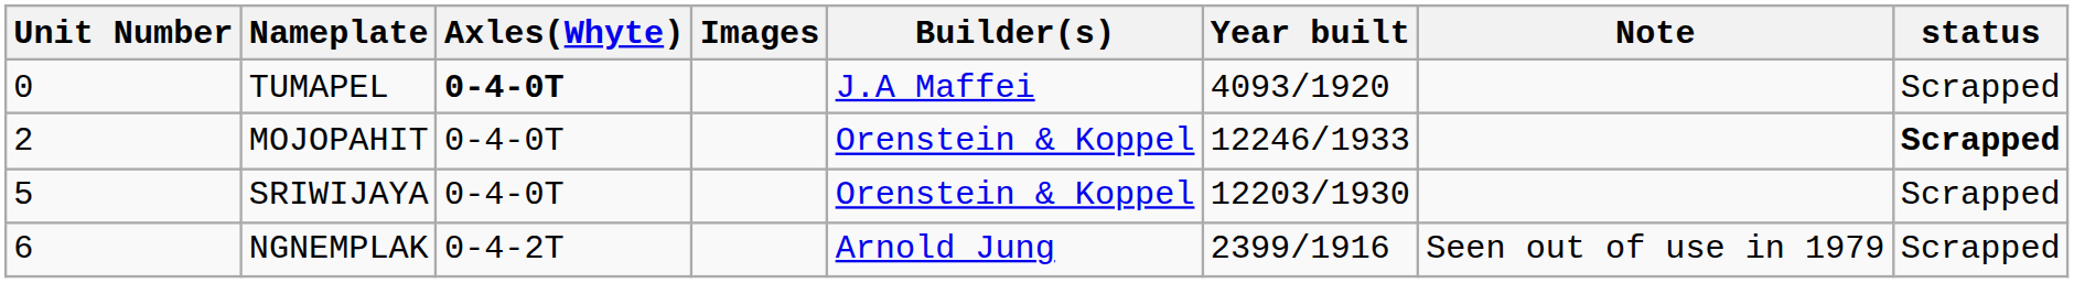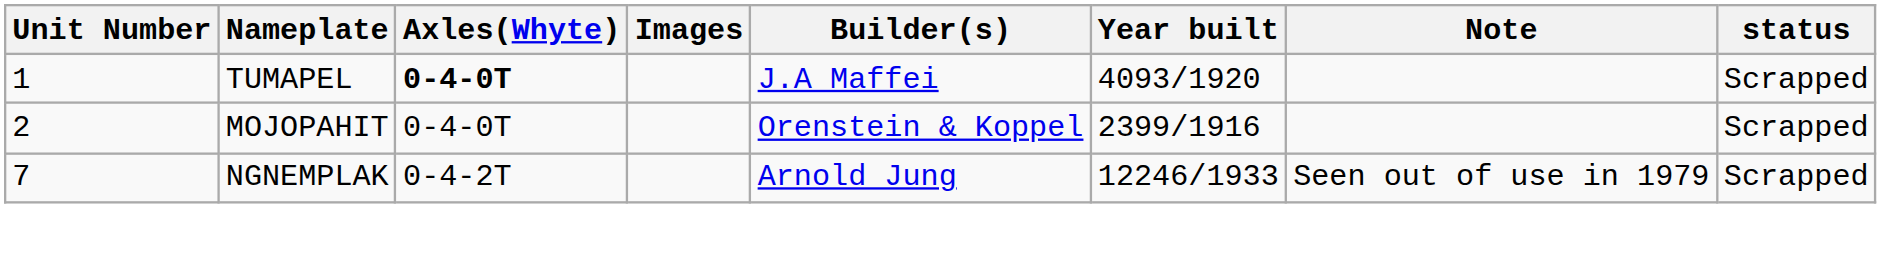 <table class="wikitable">
 <tr>
 <th>Unit Number</th>
 <th>Nameplate</th>
 <th>Axles(<a href='#'>Whyte</a>)</th>
 <th>Images</th>
 <th>Builder(s)</th>
 <th>Year built</th>
 <th>Note</th>
 <th>status</th>
 </tr>
 <tr>
-<td>0</td>
+<td>1</td>
 <td>TUMAPEL</td>
 <td><strong>0-4-0T</strong></td>
 <td></td>
 <td> <a href='#'>J.A Maffei</a></td>
 <td>4093/1920</td>
 <td></td>
 <td>Scrapped</td>
 </tr>
 <tr>
 <td>2</td>
 <td>MOJOPAHIT</td>
 <td>0-4-0T</td>
 <td></td>
 <td> <a href='#'>Orenstein & Koppel</a></td>
-<td>12246/1933</td>
-<td></td>
-<td><strong>Scrapped</strong></td>
-</tr>
-<tr>
-<td>5</td>
-<td>SRIWIJAYA</td>
-<td>0-4-0T</td>
-<td></td>
-<td> <a href='#'>Orenstein & Koppel</a></td>
-<td>12203/1930</td>
+<td>2399/1916</td>
 <td></td>
 <td>Scrapped</td>
 </tr>
 <tr>
-<td>6</td>
+<td>7</td>
 <td>NGNEMPLAK</td>
 <td>0-4-2T</td>
 <td></td>
 <td> <a href='#'>Arnold Jung</a></td>
-<td>2399/1916</td>
+<td>12246/1933</td>
 <td>Seen out of use in 1979</td>
 <td>Scrapped</td>
 </tr>
 </table>
